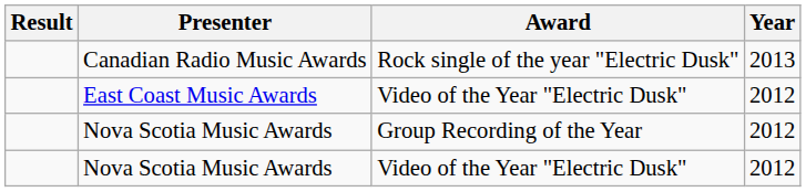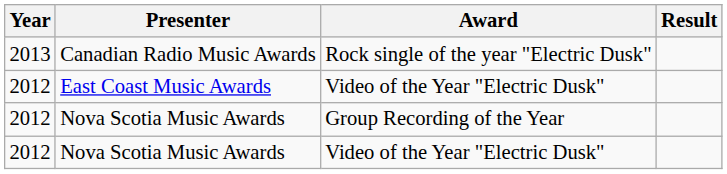 <table class="wikitable">
 <tr>
-<th>Result</th>
+<th>Year</th>
 <th>Presenter</th>
 <th>Award</th>
-<th>Year</th>
+<th>Result</th>
 </tr>
 <tr>
-<td></td>
+<td>2013</td>
 <td>Canadian Radio Music Awards</td>
 <td>Rock single of the year "Electric Dusk"</td>
-<td>2013</td>
+<td></td>
 </tr>
 <tr>
-<td></td>
+<td>2012</td>
 <td><a href='#'>East Coast Music Awards</a></td>
 <td>Video of the Year "Electric Dusk"</td>
-<td>2012</td>
+<td></td>
 </tr>
 <tr>
-<td></td>
+<td>2012</td>
 <td>Nova Scotia Music Awards</td>
 <td>Group Recording of the Year</td>
-<td>2012</td>
+<td></td>
 </tr>
 <tr>
-<td></td>
+<td>2012</td>
 <td>Nova Scotia Music Awards</td>
 <td>Video of the Year "Electric Dusk"</td>
-<td>2012</td>
+<td></td>
 </tr>
 </table>
